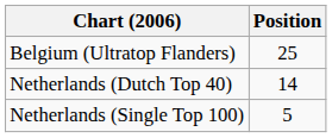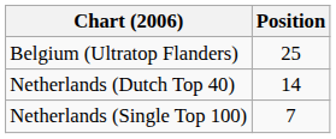 <table class="wikitable">
 <tr>
 <th>Chart (2006)</th>
 <th>Position</th>
 </tr>
 <tr>
 <td>Belgium (Ultratop Flanders)</td>
 <td style="text-align:center;">25</td>
 </tr>
 <tr>
 <td>Netherlands (Dutch Top 40)</td>
 <td style="text-align:center;">14</td>
 </tr>
 <tr>
 <td>Netherlands (Single Top 100)</td>
-<td style="text-align:center;">5</td>
+<td style="text-align:center;">7</td>
 </tr>
 </table>
